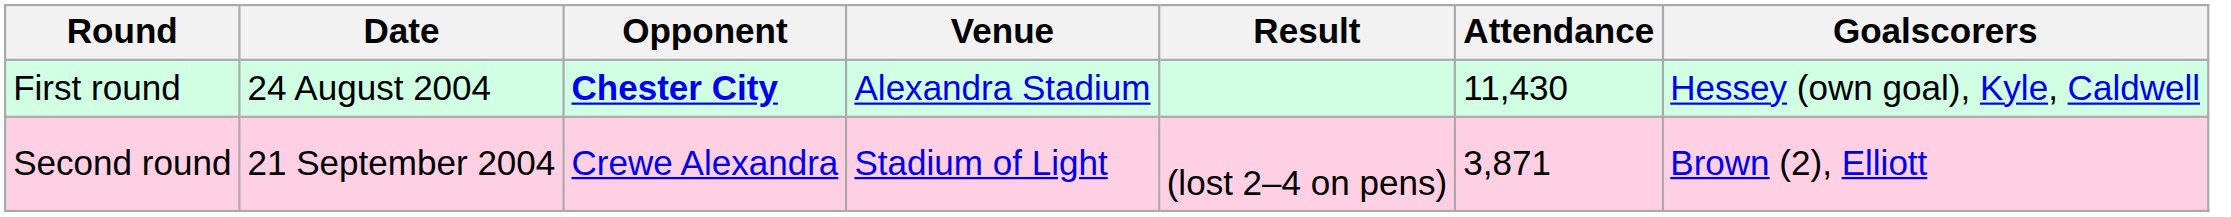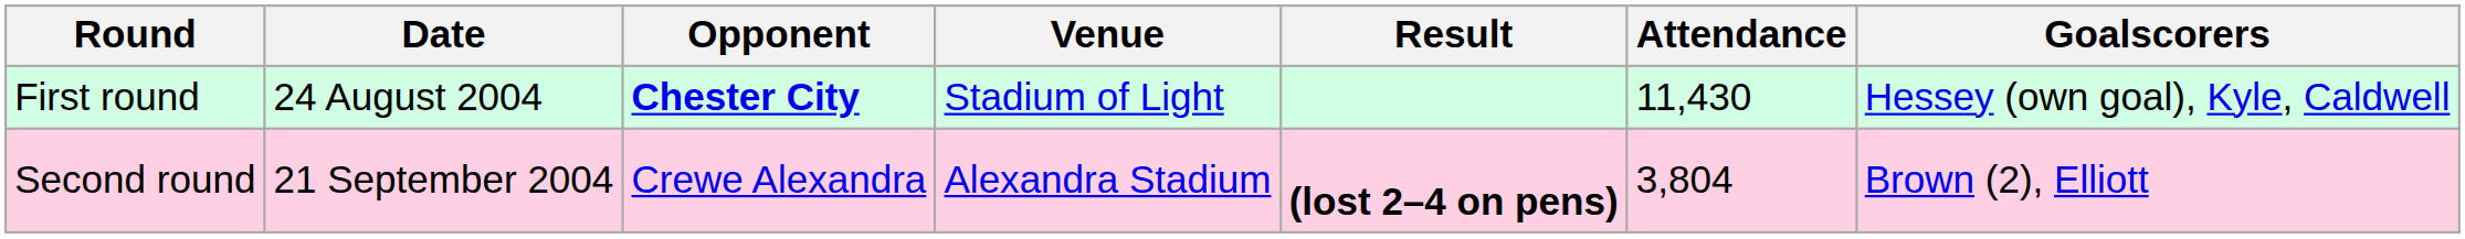 <table class="wikitable">
 <tr>
 <th>Round</th>
 <th>Date</th>
 <th>Opponent</th>
 <th>Venue</th>
 <th>Result</th>
 <th>Attendance</th>
 <th>Goalscorers</th>
 </tr>
 <tr style="background-color: #d0ffe3;">
 <td>First round</td>
 <td>24 August 2004</td>
 <td><strong><a href='#'>Chester City</a></strong></td>
-<td><a href='#'>Alexandra Stadium</a></td>
+<td><a href='#'>Stadium of Light</a></td>
 <td></td>
 <td>11,430</td>
 <td><a href='#'>Hessey</a> (own goal), <a href='#'>Kyle</a>, <a href='#'>Caldwell</a></td>
 </tr>
 <tr style="background-color: #ffd0e3;">
 <td>Second round</td>
 <td>21 September 2004</td>
 <td><a href='#'>Crewe Alexandra</a></td>
-<td><a href='#'>Stadium of Light</a></td>
-<td><br>(lost 2–4 on pens)</td>
-<td>3,871</td>
+<td><a href='#'>Alexandra Stadium</a></td>
+<td><strong><br>(lost 2–4 on pens)</strong></td>
+<td>3,804</td>
 <td><a href='#'>Brown</a> (2), <a href='#'>Elliott</a></td>
 </tr>
 </table>
